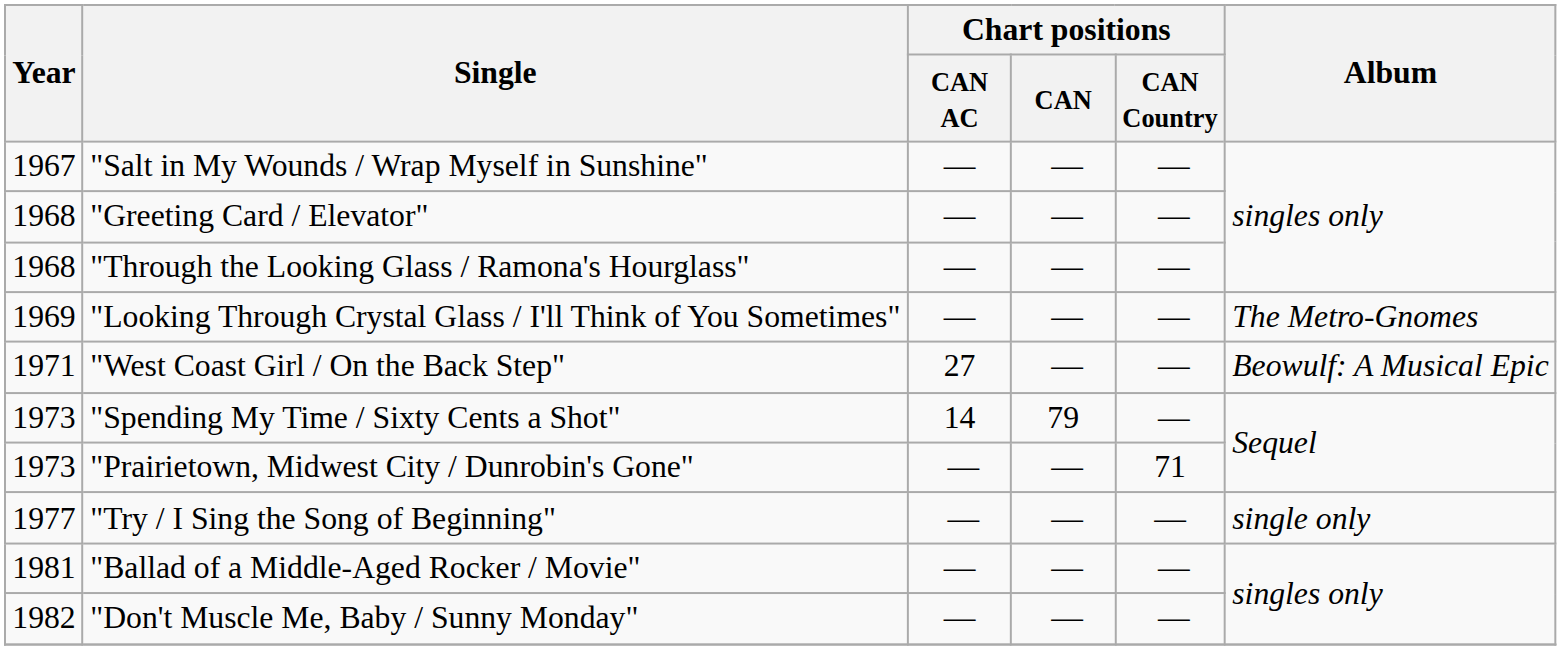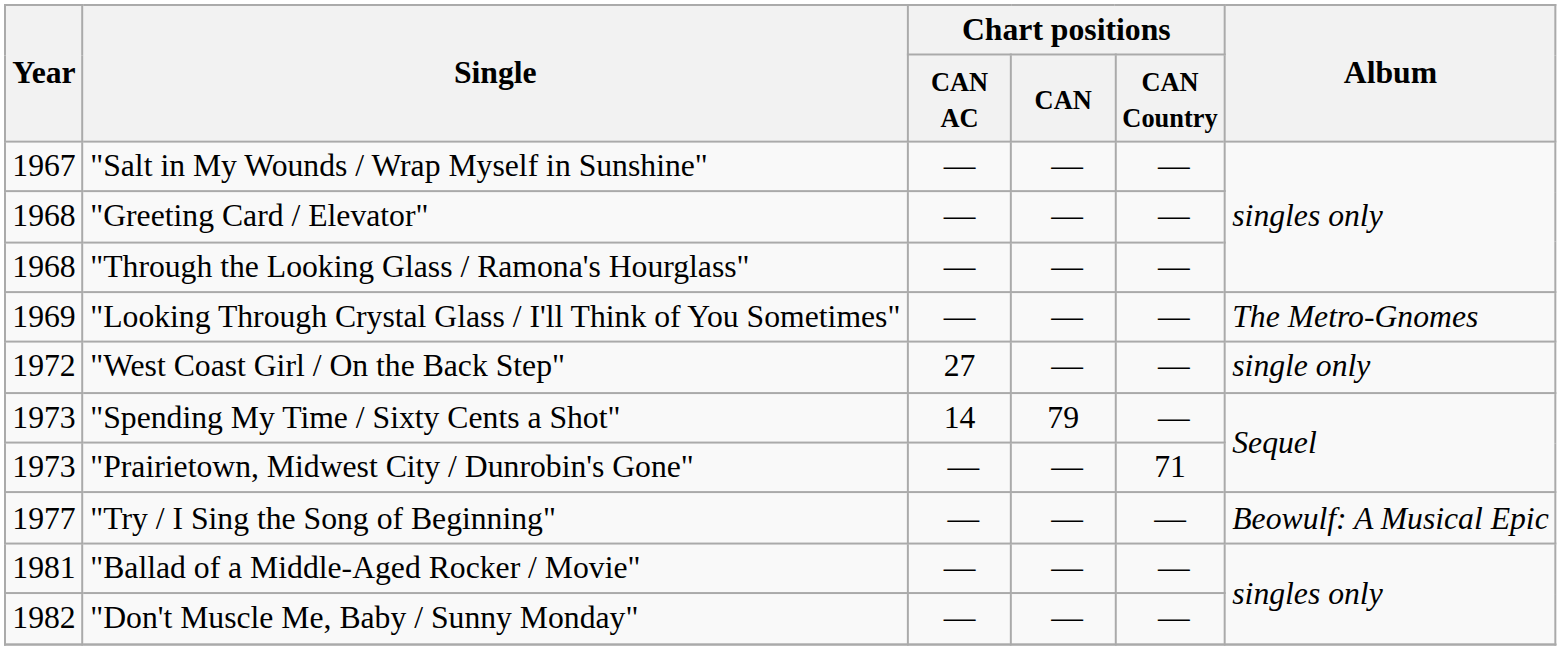 <table class="wikitable">
 <tr>
 <th rowspan="2">Year</th>
 <th rowspan="2">Single</th>
 <th colspan="3">Chart positions</th>
 <th rowspan="2">Album</th>
 </tr>
 <tr>
 <th width="45"><small>CAN AC</small></th>
 <th width="45"><small>CAN</small></th>
 <th width="45"><small>CAN Country</small></th>
 </tr>
 <tr>
 <td>1967</td>
 <td>"Salt in My Wounds / Wrap Myself in Sunshine"</td>
 <td align="center">—</td>
 <td align="center"> —</td>
 <td align="center"> —</td>
 <td rowspan="3"><em>singles only</em></td>
 </tr>
 <tr>
 <td>1968</td>
 <td>"Greeting Card / Elevator"</td>
 <td align="center">—</td>
 <td align="center"> —</td>
 <td align="center"> —</td>
 </tr>
 <tr>
 <td>1968</td>
 <td>"Through the Looking Glass / Ramona's Hourglass"</td>
 <td align="center">—</td>
 <td align="center"> —</td>
 <td align="center"> —</td>
 </tr>
 <tr>
 <td>1969</td>
 <td>"Looking Through Crystal Glass / I'll Think of You Sometimes"</td>
 <td align="center">—</td>
 <td align="center"> —</td>
 <td align="center"> —</td>
 <td rowspan="1"><em>The Metro-Gnomes</em></td>
 </tr>
 <tr>
-<td>1971</td>
+<td>1972</td>
 <td>"West Coast Girl / On the Back Step"</td>
 <td align="center">27</td>
 <td align="center"> —</td>
 <td align="center"> —</td>
-<td rowspan="1"><em>Beowulf: A Musical Epic</em></td>
+<td rowspan="1"><em>single only</em></td>
 </tr>
 <tr>
 <td>1973</td>
 <td>"Spending My Time / Sixty Cents a Shot"</td>
 <td align="center">14</td>
 <td align="center">79</td>
 <td align="center"> —</td>
 <td rowspan="2"><em>Sequel</em></td>
 </tr>
 <tr>
 <td>1973</td>
 <td>"Prairietown, Midwest City / Dunrobin's Gone"</td>
 <td align="center"> —</td>
 <td align="center"> —</td>
 <td align="center">71</td>
 </tr>
 <tr>
 <td>1977</td>
 <td>"Try / I Sing the Song of Beginning"</td>
 <td align="center"> —</td>
 <td align="center"> —</td>
 <td align="center">—</td>
-<td rowspan="1"><em>single only</em></td>
+<td rowspan="1"><em>Beowulf: A Musical Epic</em></td>
 </tr>
 <tr>
 <td>1981</td>
 <td>"Ballad of a Middle-Aged Rocker / Movie"</td>
 <td align="center">—</td>
 <td align="center"> —</td>
 <td align="center"> —</td>
 <td rowspan="2"><em>singles only</em></td>
 </tr>
 <tr>
 <td>1982</td>
 <td>"Don't Muscle Me, Baby / Sunny Monday"</td>
 <td align="center">—</td>
 <td align="center"> —</td>
 <td align="center"> —</td>
 </tr>
 <tr>
 </tr>
 </table>
